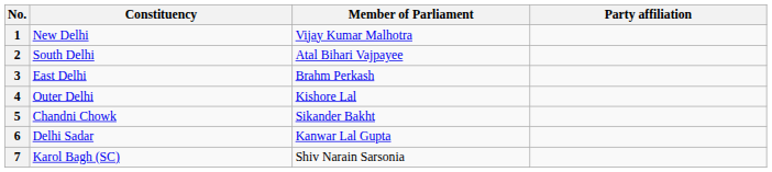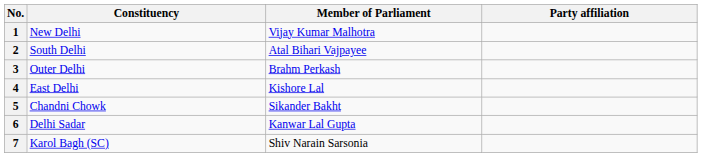 <table class="wikitable sortable">
 <tr style="text-align:center;">
 <th>No.</th>
 <th style="width:20em">Constituency</th>
 <th style="width:18em">Member of Parliament</th>
 <th colspan="2" style="width:18em">Party affiliation</th>
 </tr>
 <tr>
 <th>1</th>
 <td><a href='#'>New Delhi</a></td>
 <td><a href='#'>Vijay Kumar Malhotra</a></td>
 <td></td>
 </tr>
 <tr>
 <th>2</th>
 <td><a href='#'>South Delhi</a></td>
 <td><a href='#'>Atal Bihari Vajpayee</a></td>
 <td></td>
 </tr>
 <tr>
 <th>3</th>
-<td><a href='#'>East Delhi</a></td>
+<td><a href='#'>Outer Delhi</a></td>
 <td><a href='#'>Brahm Perkash</a></td>
 <td></td>
 </tr>
 <tr>
 <th>4</th>
-<td><a href='#'>Outer Delhi</a></td>
+<td><a href='#'>East Delhi</a></td>
 <td><a href='#'>Kishore Lal</a></td>
 <td></td>
 </tr>
 <tr>
 <th>5</th>
 <td><a href='#'>Chandni Chowk</a></td>
 <td><a href='#'>Sikander Bakht</a></td>
 <td></td>
 </tr>
 <tr>
 <th>6</th>
 <td><a href='#'>Delhi Sadar</a></td>
 <td><a href='#'>Kanwar Lal Gupta</a></td>
 <td></td>
 </tr>
 <tr>
 <th>7</th>
 <td><a href='#'>Karol Bagh (SC)</a></td>
 <td>Shiv Narain Sarsonia</td>
 <td></td>
 </tr>
 </table>
